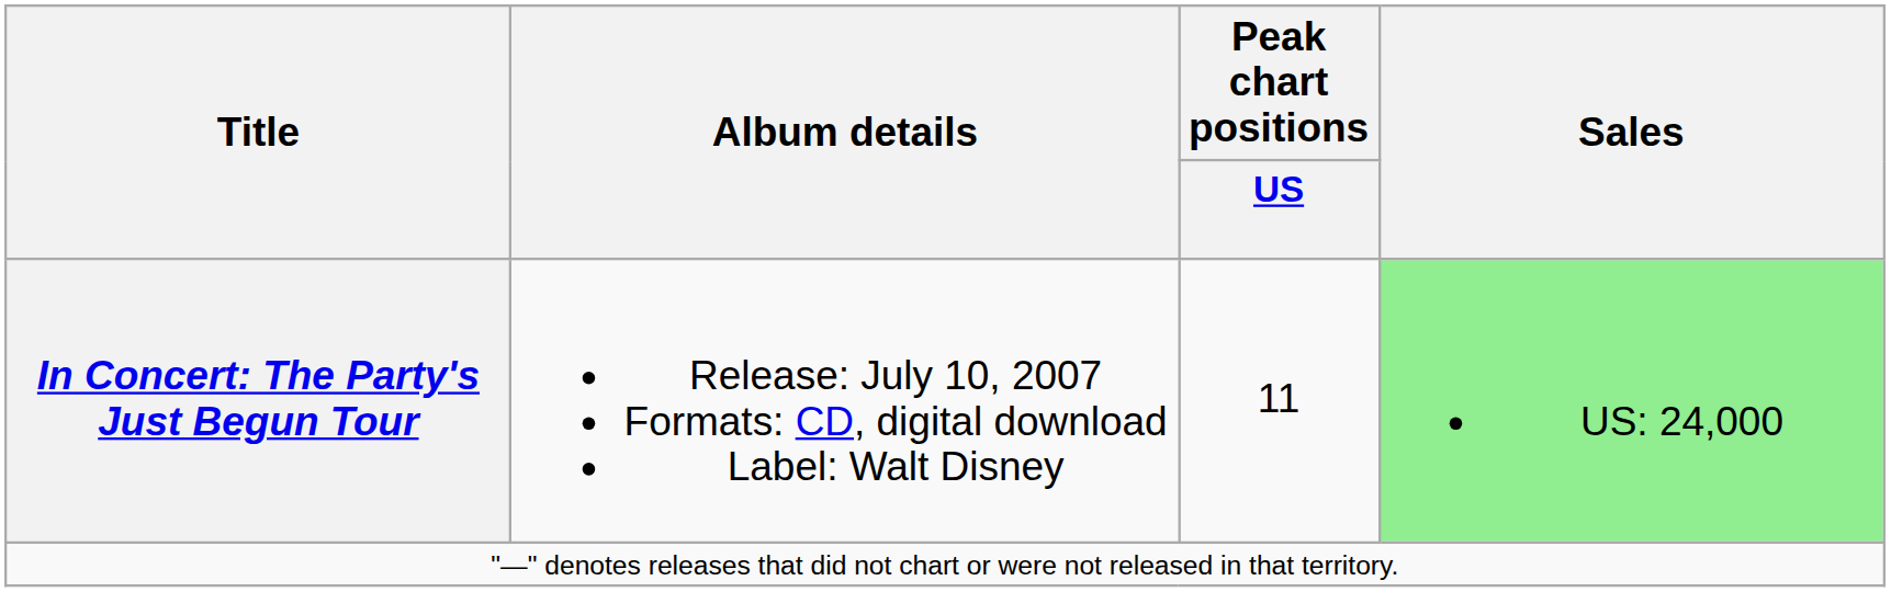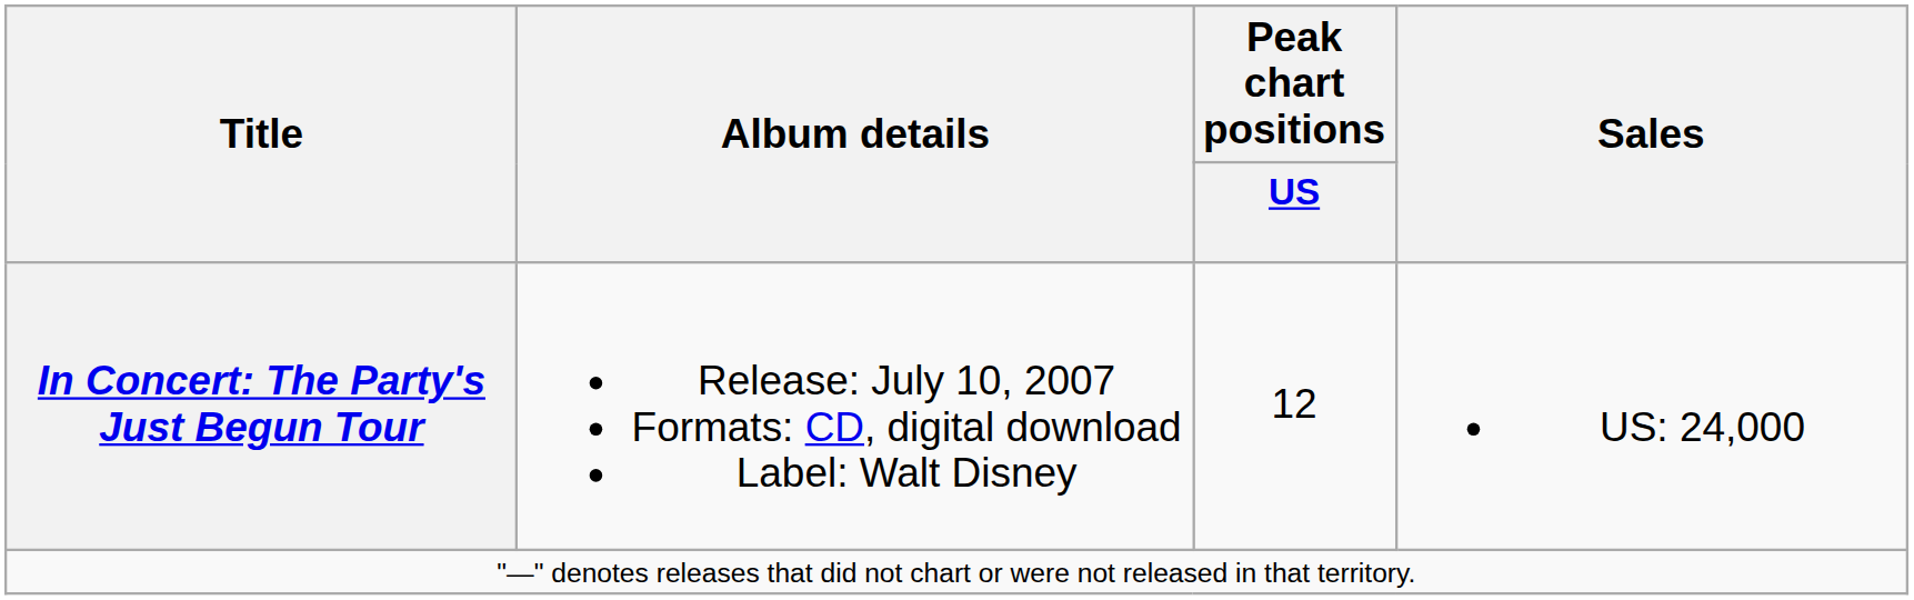 <table class="wikitable plainrowheaders" style="text-align:center;">
 <tr>
 <th scope="col" rowspan="2" style="width:12em;">Title</th>
 <th scope="col" rowspan="2" style="width:16em;">Album details</th>
 <th scope="col" colspan="1">Peak chart positions</th>
 <th scope="col" rowspan="2" style="width:12em;">Sales</th>
 </tr>
 <tr>
 <th scope="col" style="width:5em;font-size:90%;"><a href='#'>US<br></a><br></th>
 </tr>
 <tr>
 <th scope="row"><em><a href='#'>In Concert: The Party's Just Begun Tour</a></em></th>
 <td><br><ul><li>Release: July 10, 2007</li><li>Formats: <a href='#'>CD</a>, digital download</li><li>Label: Walt Disney</li></ul></td>
-<td>11</td>
-<td style="background: lightgreen;"><br><ul><li>US: 24,000</li></ul></td>
+<td>12</td>
+<td><br><ul><li>US: 24,000</li></ul></td>
 </tr>
 <tr>
 <td align="center" colspan="14" style="font-size:8pt">"—" denotes releases that did not chart or were not released in that territory.</td>
 </tr>
 </table>
